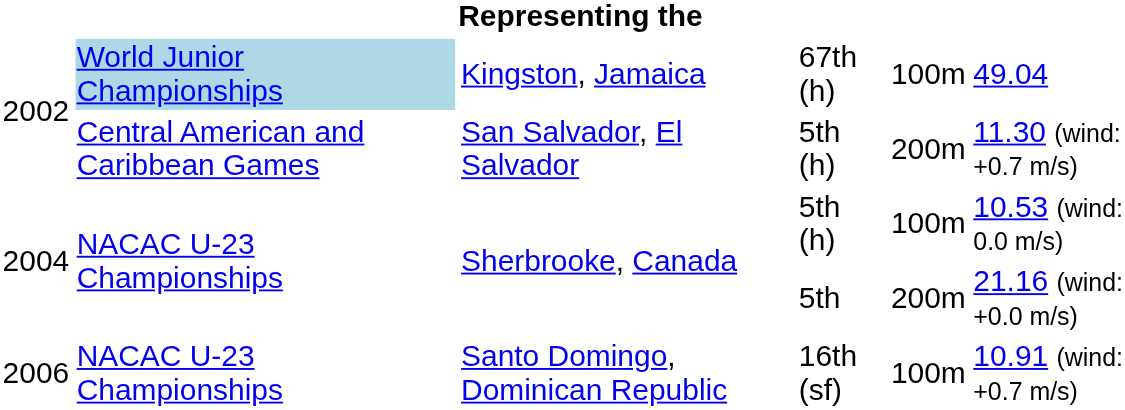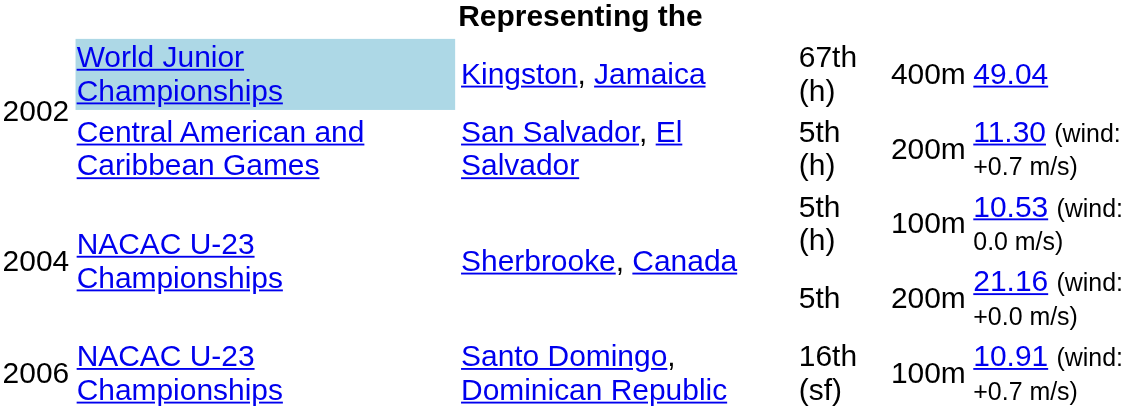 <table>
 <tr>
 <th colspan="6">Representing the </th>
 </tr>
 <tr>
 <td rowspan=2>2002</td>
 <td style="background: lightblue;"><a href='#'>World Junior Championships</a></td>
 <td><a href='#'>Kingston</a>, <a href='#'>Jamaica</a></td>
 <td>67th (h)</td>
-<td>100m</td>
+<td>400m</td>
 <td><a href='#'>49.04</a></td>
 </tr>
 <tr>
 <td><a href='#'>Central American and Caribbean Games</a></td>
 <td><a href='#'>San Salvador</a>, <a href='#'>El Salvador</a></td>
 <td>5th (h)</td>
 <td>200m</td>
 <td><a href='#'>11.30</a> <small>(wind: +0.7 m/s)</small></td>
 </tr>
 <tr>
 <td rowspan=2>2004</td>
 <td rowspan=2><a href='#'>NACAC U-23 Championships</a></td>
 <td rowspan=2><a href='#'>Sherbrooke</a>, <a href='#'>Canada</a></td>
 <td>5th (h)</td>
 <td>100m</td>
 <td><a href='#'>10.53</a> <small>(wind: 0.0 m/s)</small></td>
 </tr>
 <tr>
 <td>5th</td>
 <td>200m</td>
 <td><a href='#'>21.16</a> <small>(wind: +0.0 m/s)</small></td>
 </tr>
 <tr>
 <td>2006</td>
 <td><a href='#'>NACAC U-23 Championships</a></td>
 <td><a href='#'>Santo Domingo</a>, <a href='#'>Dominican Republic</a></td>
 <td>16th (sf)</td>
 <td>100m</td>
 <td><a href='#'>10.91</a> <small>(wind:  +0.7 m/s)</small></td>
 </tr>
 </table>
